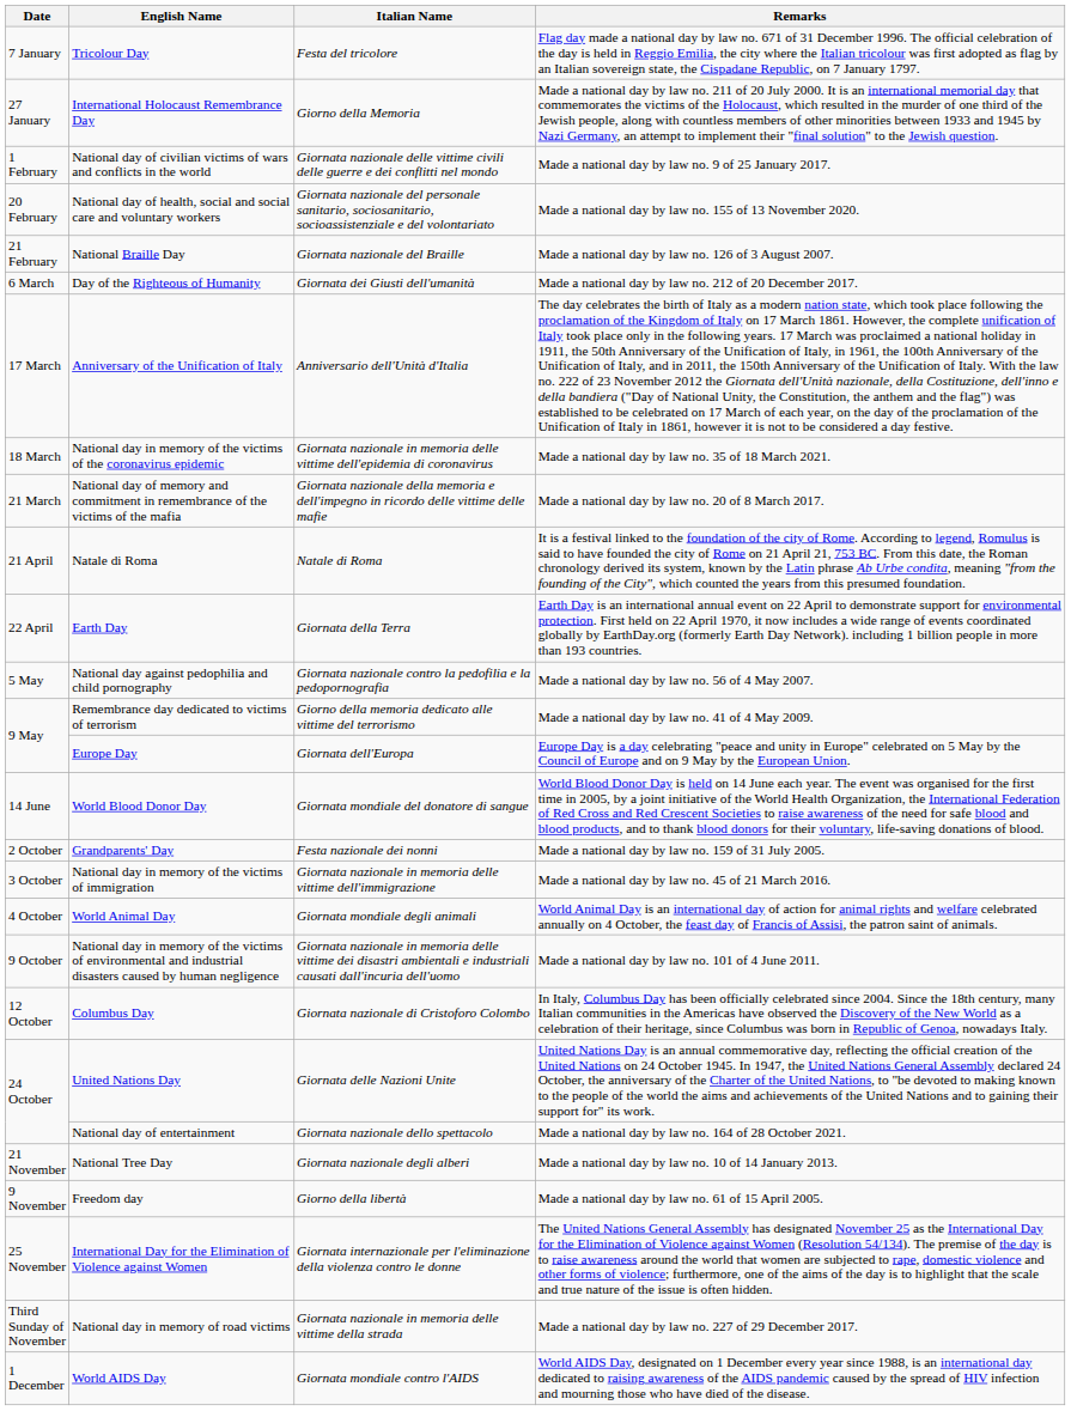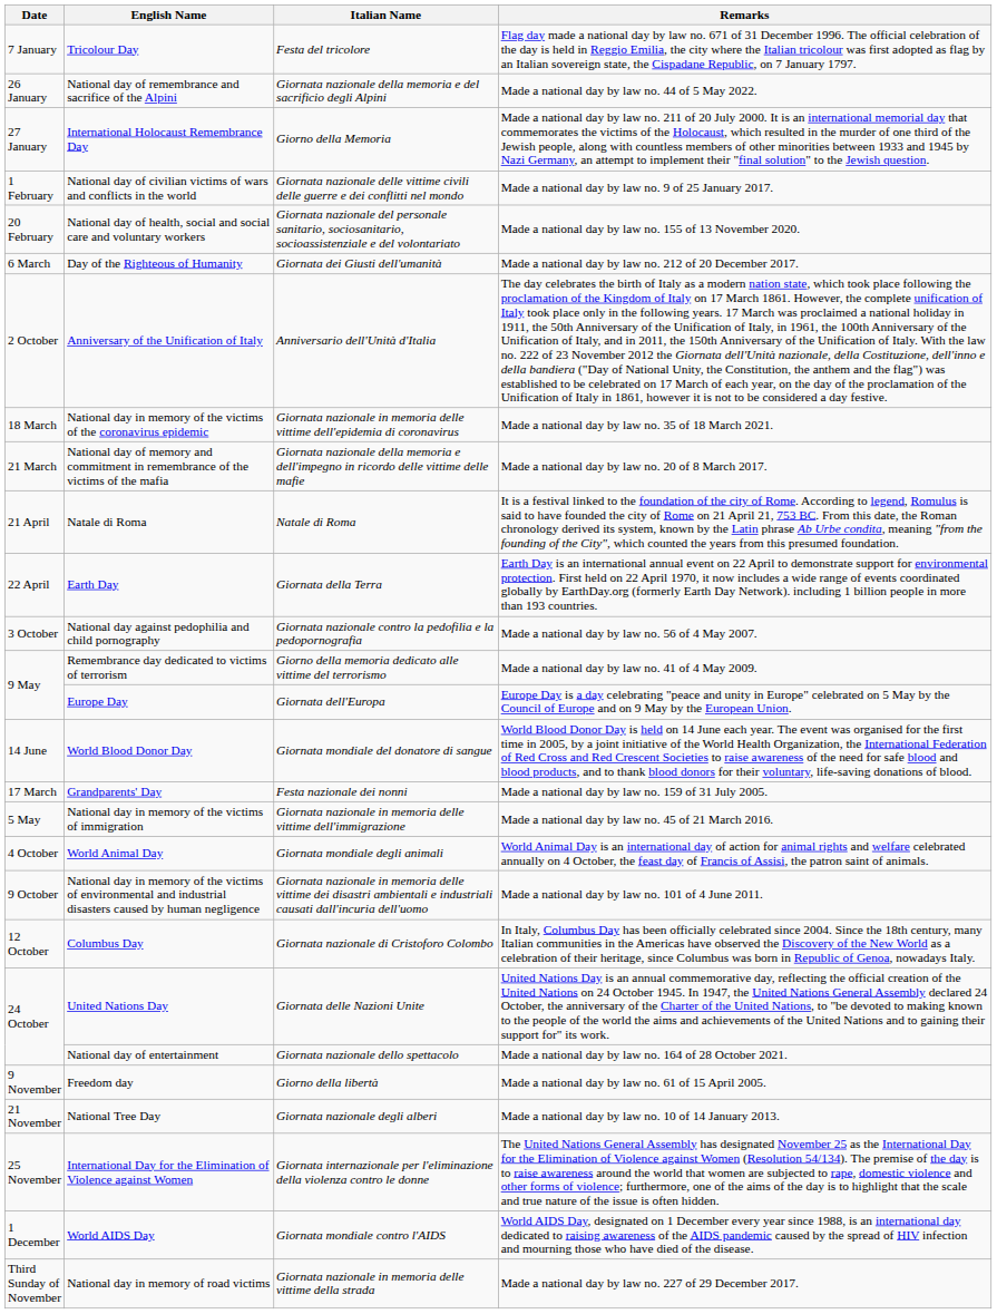 <table class="wikitable">
 <tr>
 <th width="12em">Date</th>
 <th>English Name</th>
 <th>Italian Name</th>
 <th width="50%">Remarks</th>
 </tr>
 <tr>
 <td>7 January</td>
 <td><a href='#'>Tricolour Day</a></td>
 <td><em>Festa del tricolore</em></td>
 <td><a href='#'>Flag day</a> made a national day by law no. 671 of 31 December 1996. The official celebration of the day is held in <a href='#'>Reggio Emilia</a>, the city where the <a href='#'>Italian tricolour</a> was first adopted as flag by an Italian sovereign state, the <a href='#'>Cispadane Republic</a>, on 7 January 1797.</td>
+</tr>
+<tr>
+<td>26 January</td>
+<td>National day of remembrance and sacrifice of the <a href='#'>Alpini</a></td>
+<td><em>Giornata nazionale della memoria e del sacrificio degli Alpini</em></td>
+<td>Made a national day by law no. 44 of 5 May 2022.</td>
 </tr>
 <tr>
 <td>27 January</td>
 <td><a href='#'>International Holocaust Remembrance Day</a></td>
 <td><em>Giorno della Memoria</em></td>
 <td>Made a national day by law no. 211 of 20 July 2000. It is an <a href='#'>international memorial day</a> that commemorates the victims of the <a href='#'>Holocaust</a>, which resulted in the murder of one third of the Jewish people, along with countless members of other minorities between 1933 and 1945 by <a href='#'>Nazi Germany</a>, an attempt to implement their "<a href='#'>final solution</a>" to the <a href='#'>Jewish question</a>.</td>
 </tr>
 <tr>
 <td>1 February</td>
 <td>National day of civilian victims of wars and conflicts in the world</td>
 <td><em>Giornata nazionale delle vittime civili delle guerre e dei conflitti nel mondo</em></td>
 <td>Made a national day by law no. 9 of 25 January 2017.</td>
 </tr>
 <tr>
 <td>20 February</td>
 <td>National day of health, social and social care and voluntary workers</td>
 <td><em>Giornata nazionale del personale sanitario, sociosanitario, socioassistenziale e del volontariato</em></td>
 <td>Made a national day by law no. 155 of 13 November 2020.</td>
 </tr>
 <tr>
-<td>21 February</td>
-<td>National <a href='#'>Braille</a> Day</td>
-<td><em>Giornata nazionale del Braille</em></td>
-<td>Made a national day by law no. 126 of 3 August 2007.</td>
-</tr>
-<tr>
 <td>6 March</td>
 <td>Day of the <a href='#'>Righteous of Humanity</a></td>
 <td><em>Giornata dei Giusti dell'umanità</em></td>
 <td>Made a national day by law no. 212 of 20 December 2017.</td>
 </tr>
 <tr>
-<td>17 March</td>
+<td>2 October</td>
 <td><a href='#'>Anniversary of the Unification of Italy</a></td>
 <td><em>Anniversario dell'Unità d'Italia</em></td>
 <td>The day celebrates the birth of Italy as a modern <a href='#'>nation state</a>, which took place following the <a href='#'>proclamation of the Kingdom of Italy</a> on 17 March 1861. However, the complete <a href='#'>unification of Italy</a> took place only in the following years. 17 March was proclaimed a national holiday in 1911, the 50th Anniversary of the Unification of Italy, in 1961, the 100th Anniversary of the Unification of Italy, and in 2011, the 150th Anniversary of the Unification of Italy. With the law no. 222 of 23 November 2012 the <em>Giornata dell'Unità nazionale, della Costituzione, dell'inno e della bandiera</em> ("Day of National Unity, the Constitution, the anthem and the flag") was established to be celebrated on 17 March of each year, on the day of the proclamation of the Unification of Italy in 1861, however it is not to be considered a day festive.</td>
 </tr>
 <tr>
 <td>18 March</td>
 <td>National day in memory of the victims of the <a href='#'>coronavirus epidemic</a></td>
 <td><em>Giornata nazionale in memoria delle vittime dell'epidemia di coronavirus</em></td>
 <td>Made a national day by law no. 35 of 18 March 2021.</td>
 </tr>
 <tr>
 <td>21 March</td>
 <td>National day of memory and commitment in remembrance of the victims of the mafia</td>
 <td><em>Giornata nazionale della memoria e dell'impegno in ricordo delle vittime delle mafie</em></td>
 <td>Made a national day by law no. 20 of 8 March 2017.</td>
 </tr>
 <tr>
 <td>21 April</td>
 <td>Natale di Roma</td>
 <td><em>Natale di Roma</em></td>
 <td>It is a festival linked to the <a href='#'>foundation of the city of Rome</a>. According to <a href='#'>legend</a>, <a href='#'>Romulus</a> is said to have founded the city of <a href='#'>Rome</a> on 21 April 21, <a href='#'>753 BC</a>. From this date, the Roman chronology derived its system, known by the <a href='#'>Latin</a> phrase <em><a href='#'>Ab Urbe condita</a></em>, meaning <em>"from the founding of the City"</em>, which counted the years from this presumed foundation.</td>
 </tr>
 <tr>
 <td>22 April</td>
 <td><a href='#'>Earth Day</a></td>
 <td><em>Giornata della Terra</em></td>
 <td><a href='#'>Earth Day</a> is an international annual event on 22 April to demonstrate support for <a href='#'>environmental protection</a>. First held on 22 April 1970, it now includes a wide range of events coordinated globally by EarthDay.org (formerly Earth Day Network). including 1 billion people in more than 193 countries.</td>
 </tr>
 <tr>
-<td>5 May</td>
+<td>3 October</td>
 <td>National day against pedophilia and child pornography</td>
 <td><em>Giornata nazionale contro la pedofilia e la pedopornografia</em></td>
 <td>Made a national day by law no. 56 of 4 May 2007.</td>
 </tr>
 <tr>
 <td rowspan="2">9 May</td>
 <td>Remembrance day dedicated to victims of terrorism</td>
 <td><em>Giorno della memoria dedicato alle vittime del terrorismo</em></td>
 <td>Made a national day by law no. 41 of 4 May 2009.</td>
 </tr>
 <tr>
 <td><a href='#'>Europe Day</a></td>
 <td><em>Giornata dell'Europa</em></td>
 <td><a href='#'>Europe Day</a> is <a href='#'>a day</a> celebrating "peace and unity in Europe" celebrated on 5 May by the <a href='#'>Council of Europe</a> and on 9 May by the <a href='#'>European Union</a>.</td>
 </tr>
 <tr>
 <td>14 June</td>
 <td><a href='#'>World Blood Donor Day</a></td>
 <td><em>Giornata mondiale del donatore di sangue</em></td>
 <td><a href='#'>World Blood Donor Day</a> is <a href='#'>held</a> on 14 June each year. The event was organised for the first time in 2005, by a joint initiative of the World Health Organization, the <a href='#'>International Federation of Red Cross and Red Crescent Societies</a> to <a href='#'>raise awareness</a> of the need for safe <a href='#'>blood</a> and <a href='#'>blood products</a>, and to thank <a href='#'>blood donors</a> for their <a href='#'>voluntary</a>, life-saving donations of blood.</td>
 </tr>
 <tr>
-<td>2 October</td>
+<td>17 March</td>
 <td><a href='#'>Grandparents' Day</a></td>
 <td><em>Festa nazionale dei nonni</em></td>
 <td>Made a national day by law no. 159 of 31 July 2005.</td>
 </tr>
 <tr>
-<td>3 October</td>
+<td>5 May</td>
 <td>National day in memory of the victims of immigration</td>
 <td><em>Giornata nazionale in memoria delle vittime dell'immigrazione</em></td>
 <td>Made a national day by law no. 45 of 21 March 2016.</td>
 </tr>
 <tr>
 <td>4 October</td>
 <td><a href='#'>World Animal Day</a></td>
 <td><em>Giornata mondiale degli animali</em></td>
 <td><a href='#'>World Animal Day</a> is an <a href='#'>international day</a> of action for <a href='#'>animal rights</a> and <a href='#'>welfare</a> celebrated annually on 4 October, the <a href='#'>feast day</a> of <a href='#'>Francis of Assisi</a>, the patron saint of animals.</td>
 </tr>
 <tr>
 <td>9 October</td>
 <td>National day in memory of the victims of environmental and industrial disasters caused by human negligence</td>
 <td><em>Giornata nazionale in memoria delle vittime dei disastri ambientali e industriali causati dall'incuria dell'uomo</em></td>
 <td>Made a national day by law no. 101 of 4 June 2011.</td>
 </tr>
 <tr>
 <td>12 October</td>
 <td><a href='#'>Columbus Day</a></td>
 <td><em>Giornata nazionale di Cristoforo Colombo</em></td>
 <td>In Italy, <a href='#'>Columbus Day</a> has been officially celebrated since 2004. Since the 18th century, many Italian communities in the Americas have observed the <a href='#'>Discovery of the New World</a> as a celebration of their heritage, since Columbus was born in <a href='#'>Republic of Genoa</a>, nowadays Italy.</td>
 </tr>
 <tr>
 <td rowspan="2">24 October</td>
 <td><a href='#'>United Nations Day</a></td>
 <td><em>Giornata delle Nazioni Unite</em></td>
 <td><a href='#'>United Nations Day</a> is an annual commemorative day, reflecting the official creation of the <a href='#'>United Nations</a> on 24 October 1945. In 1947, the <a href='#'>United Nations General Assembly</a> declared 24 October, the anniversary of the <a href='#'>Charter of the United Nations</a>, to "be devoted to making known to the people of the world the aims and achievements of the United Nations and to gaining their support for" its work.</td>
 </tr>
 <tr>
 <td>National day of entertainment</td>
 <td><em>Giornata nazionale dello spettacolo</em></td>
 <td>Made a national day by law no. 164 of 28 October 2021.</td>
 </tr>
 <tr>
+<td>9 November</td>
+<td>Freedom day</td>
+<td><em>Giorno della libertà</em></td>
+<td>Made a national day by law no. 61 of 15 April 2005.</td>
+</tr>
+<tr>
 <td>21 November</td>
 <td>National Tree Day</td>
 <td><em>Giornata nazionale degli alberi</em></td>
 <td>Made a national day by law no. 10 of 14 January 2013.</td>
-</tr>
-<tr>
-<td>9 November</td>
-<td>Freedom day</td>
-<td><em>Giorno della libertà</em></td>
-<td>Made a national day by law no. 61 of 15 April 2005.</td>
 </tr>
 <tr>
 <td>25 November</td>
 <td><a href='#'>International Day for the Elimination of Violence against Women</a></td>
 <td><em>Giornata internazionale per l'eliminazione della violenza contro le donne</em></td>
 <td>The <a href='#'>United Nations General Assembly</a> has designated <a href='#'>November 25</a> as the <a href='#'>International Day for the Elimination of Violence against Women</a> (<a href='#'>Resolution 54/134</a>). The premise of <a href='#'>the day</a> is to <a href='#'>raise awareness</a> around the world that women are subjected to <a href='#'>rape</a>, <a href='#'>domestic violence</a> and <a href='#'>other forms of violence</a>; furthermore, one of the aims of the day is to highlight that the scale and true nature of the issue is often hidden.</td>
 </tr>
 <tr>
+<td>1 December</td>
+<td><a href='#'>World AIDS Day</a></td>
+<td><em>Giornata mondiale contro l'AIDS</em></td>
+<td><a href='#'>World AIDS Day</a>, designated on 1 December every year since 1988, is an <a href='#'>international day</a> dedicated to <a href='#'>raising awareness</a> of the <a href='#'>AIDS pandemic</a> caused by the spread of <a href='#'>HIV</a> infection and mourning those who have died of the disease.</td>
+</tr>
+<tr>
 <td>Third Sunday of November</td>
 <td>National day in memory of road victims</td>
 <td><em>Giornata nazionale in memoria delle vittime della strada</em></td>
 <td>Made a national day by law no. 227 of 29 December 2017.</td>
 </tr>
-<tr>
-<td>1 December</td>
-<td><a href='#'>World AIDS Day</a></td>
-<td><em>Giornata mondiale contro l'AIDS</em></td>
-<td><a href='#'>World AIDS Day</a>, designated on 1 December every year since 1988, is an <a href='#'>international day</a> dedicated to <a href='#'>raising awareness</a> of the <a href='#'>AIDS pandemic</a> caused by the spread of <a href='#'>HIV</a> infection and mourning those who have died of the disease.</td>
-</tr>
 </table>
